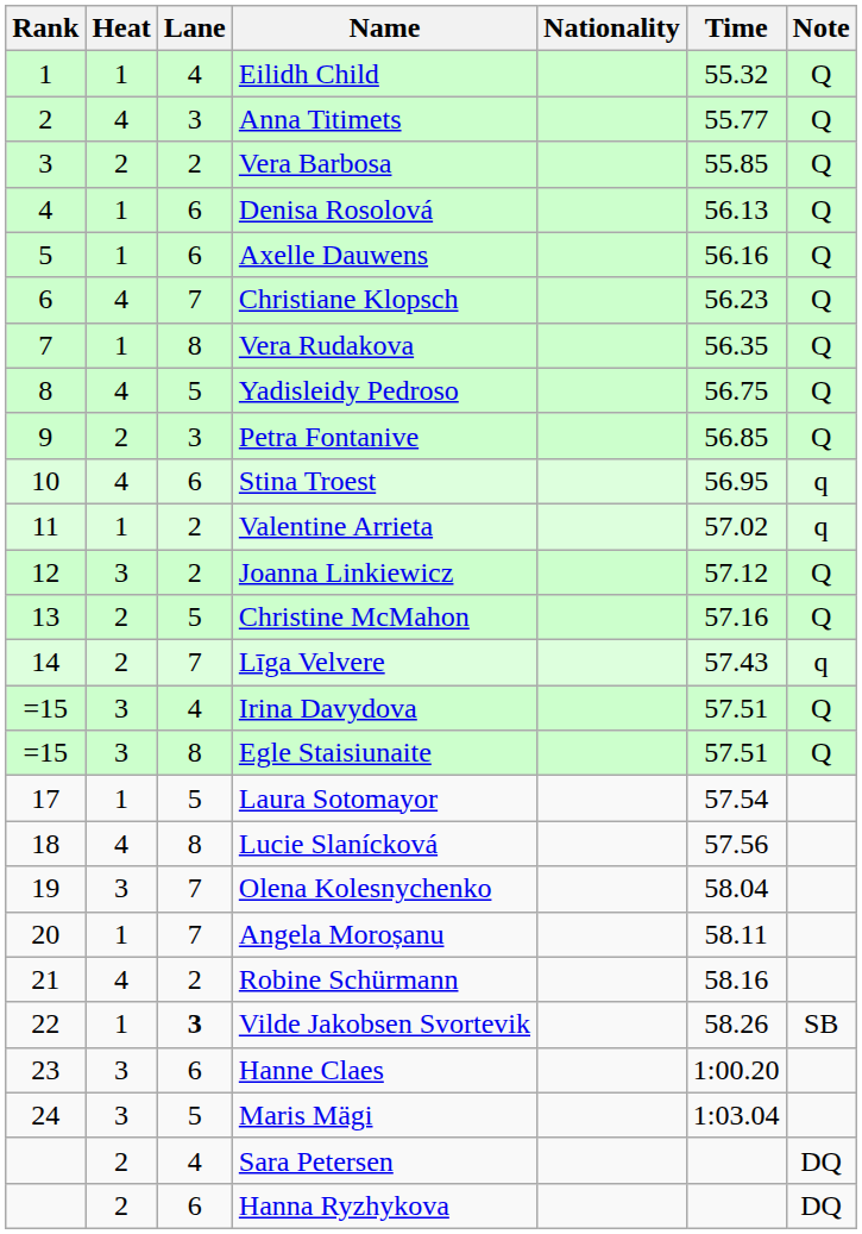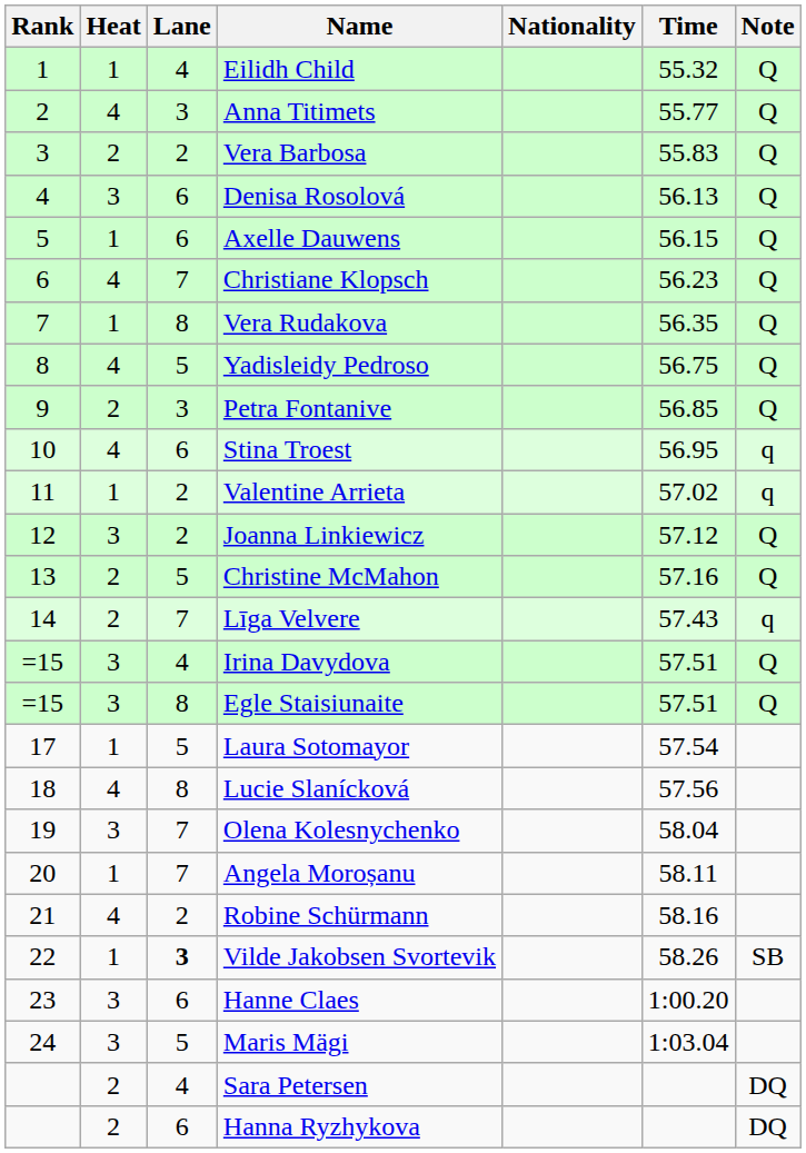 <table class="wikitable sortable" style="text-align:center">
 <tr>
 <th>Rank</th>
 <th>Heat</th>
 <th>Lane</th>
 <th>Name</th>
 <th>Nationality</th>
 <th>Time</th>
 <th>Note</th>
 </tr>
 <tr bgcolor=ccffcc>
 <td>1</td>
 <td>1</td>
 <td>4</td>
 <td align=left><a href='#'>Eilidh Child</a></td>
 <td align=left></td>
 <td>55.32</td>
 <td>Q</td>
 </tr>
 <tr bgcolor=ccffcc>
 <td>2</td>
 <td>4</td>
 <td>3</td>
 <td align=left><a href='#'>Anna Titimets</a></td>
 <td align=left></td>
 <td>55.77</td>
 <td>Q</td>
 </tr>
 <tr bgcolor=ccffcc>
 <td>3</td>
 <td>2</td>
 <td>2</td>
 <td align=left><a href='#'>Vera Barbosa</a></td>
 <td align=left></td>
-<td>55.85</td>
+<td>55.83</td>
 <td>Q</td>
 </tr>
 <tr bgcolor=ccffcc>
 <td>4</td>
-<td>1</td>
+<td>3</td>
 <td>6</td>
 <td align=left><a href='#'>Denisa Rosolová</a></td>
 <td align=left></td>
 <td>56.13</td>
 <td>Q</td>
 </tr>
 <tr bgcolor=ccffcc>
 <td>5</td>
 <td>1</td>
 <td>6</td>
 <td align=left><a href='#'>Axelle Dauwens</a></td>
 <td align=left></td>
-<td>56.16</td>
+<td>56.15</td>
 <td>Q</td>
 </tr>
 <tr bgcolor=ccffcc>
 <td>6</td>
 <td>4</td>
 <td>7</td>
 <td align=left><a href='#'>Christiane Klopsch</a></td>
 <td align=left></td>
 <td>56.23</td>
 <td>Q</td>
 </tr>
 <tr bgcolor=ccffcc>
 <td>7</td>
 <td>1</td>
 <td>8</td>
 <td align=left><a href='#'>Vera Rudakova</a></td>
 <td align=left></td>
 <td>56.35</td>
 <td>Q</td>
 </tr>
 <tr bgcolor=ccffcc>
 <td>8</td>
 <td>4</td>
 <td>5</td>
 <td align=left><a href='#'>Yadisleidy Pedroso</a></td>
 <td align=left></td>
 <td>56.75</td>
 <td>Q</td>
 </tr>
 <tr bgcolor=ccffcc>
 <td>9</td>
 <td>2</td>
 <td>3</td>
 <td align=left><a href='#'>Petra Fontanive</a></td>
 <td align=left></td>
 <td>56.85</td>
 <td>Q</td>
 </tr>
 <tr bgcolor=ddffdd>
 <td>10</td>
 <td>4</td>
 <td>6</td>
 <td align=left><a href='#'>Stina Troest</a></td>
 <td align=left></td>
 <td>56.95</td>
 <td>q</td>
 </tr>
 <tr bgcolor=ddffdd>
 <td>11</td>
 <td>1</td>
 <td>2</td>
 <td align=left><a href='#'>Valentine Arrieta</a></td>
 <td align=left></td>
 <td>57.02</td>
 <td>q</td>
 </tr>
 <tr bgcolor=ccffcc>
 <td>12</td>
 <td>3</td>
 <td>2</td>
 <td align=left><a href='#'>Joanna Linkiewicz</a></td>
 <td align=left></td>
 <td>57.12</td>
 <td>Q</td>
 </tr>
 <tr bgcolor=ccffcc>
 <td>13</td>
 <td>2</td>
 <td>5</td>
 <td align=left><a href='#'>Christine McMahon</a></td>
 <td align=left></td>
 <td>57.16</td>
 <td>Q</td>
 </tr>
 <tr bgcolor=ddffdd>
 <td>14</td>
 <td>2</td>
 <td>7</td>
 <td align=left><a href='#'>Līga Velvere</a></td>
 <td align=left></td>
 <td>57.43</td>
 <td>q</td>
 </tr>
 <tr bgcolor=ccffcc>
 <td>=15</td>
 <td>3</td>
 <td>4</td>
 <td align=left><a href='#'>Irina Davydova</a></td>
 <td align=left></td>
 <td>57.51</td>
 <td>Q</td>
 </tr>
 <tr bgcolor=ccffcc>
 <td>=15</td>
 <td>3</td>
 <td>8</td>
 <td align=left><a href='#'>Egle Staisiunaite</a></td>
 <td align=left></td>
 <td>57.51</td>
 <td>Q</td>
 </tr>
 <tr>
 <td>17</td>
 <td>1</td>
 <td>5</td>
 <td align=left><a href='#'>Laura Sotomayor</a></td>
 <td align=left></td>
 <td>57.54</td>
 <td></td>
 </tr>
 <tr>
 <td>18</td>
 <td>4</td>
 <td>8</td>
 <td align=left><a href='#'>Lucie Slanícková</a></td>
 <td align=left></td>
 <td>57.56</td>
 <td></td>
 </tr>
 <tr>
 <td>19</td>
 <td>3</td>
 <td>7</td>
 <td align=left><a href='#'>Olena Kolesnychenko</a></td>
 <td align=left></td>
 <td>58.04</td>
 <td></td>
 </tr>
 <tr>
 <td>20</td>
 <td>1</td>
 <td>7</td>
 <td align=left><a href='#'>Angela Moroșanu</a></td>
 <td align=left></td>
 <td>58.11</td>
 <td></td>
 </tr>
 <tr>
 <td>21</td>
 <td>4</td>
 <td>2</td>
 <td align=left><a href='#'>Robine Schürmann</a></td>
 <td align=left></td>
 <td>58.16</td>
 <td></td>
 </tr>
 <tr>
 <td>22</td>
 <td>1</td>
 <td><strong>3</strong></td>
 <td align=left><a href='#'>Vilde Jakobsen Svortevik</a></td>
 <td align=left></td>
 <td>58.26</td>
 <td>SB</td>
 </tr>
 <tr>
 <td>23</td>
 <td>3</td>
 <td>6</td>
 <td align=left><a href='#'>Hanne Claes</a></td>
 <td align=left></td>
 <td>1:00.20</td>
 <td></td>
 </tr>
 <tr>
 <td>24</td>
 <td>3</td>
 <td>5</td>
 <td align=left><a href='#'>Maris Mägi</a></td>
 <td align=left></td>
 <td>1:03.04</td>
 <td></td>
 </tr>
 <tr>
 <td></td>
 <td>2</td>
 <td>4</td>
 <td align=left><a href='#'>Sara Petersen</a></td>
 <td align=left></td>
 <td></td>
 <td>DQ</td>
 </tr>
 <tr>
 <td></td>
 <td>2</td>
 <td>6</td>
 <td align=left><a href='#'>Hanna Ryzhykova</a></td>
 <td align=left></td>
 <td></td>
 <td>DQ</td>
 </tr>
 </table>
